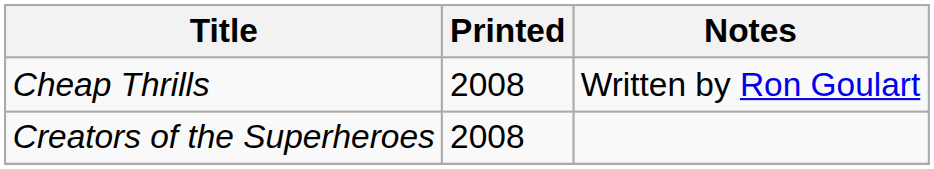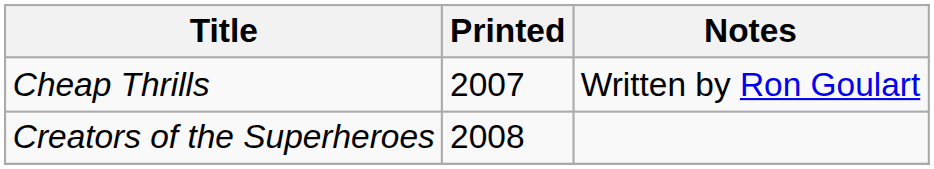 <table class="wikitable">
 <tr>
 <th>Title</th>
 <th>Printed</th>
 <th>Notes</th>
 </tr>
 <tr>
 <td><em>Cheap Thrills</em></td>
-<td>2008</td>
+<td>2007</td>
 <td>Written by <a href='#'>Ron Goulart</a></td>
 </tr>
 <tr>
 <td><em>Creators of the Superheroes</em></td>
 <td>2008</td>
 <td></td>
 </tr>
 <tr>
 </tr>
 </table>
